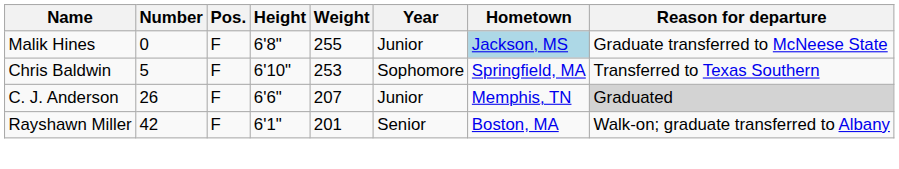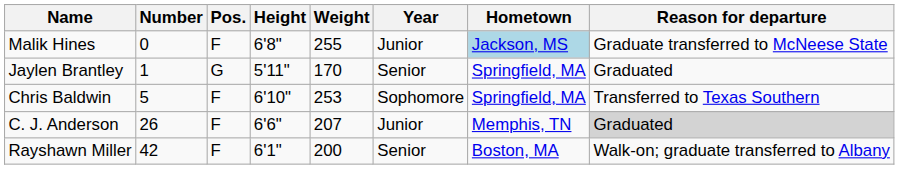 <table class="wikitable sortable" border="1">
 <tr>
 <th>Name</th>
 <th>Number</th>
 <th>Pos.</th>
 <th>Height</th>
 <th>Weight</th>
 <th>Year</th>
 <th>Hometown</th>
 <th class="unsortable">Reason for departure</th>
 </tr>
 <tr>
 <td>Malik Hines</td>
 <td>0</td>
 <td>F</td>
 <td>6'8"</td>
 <td>255</td>
 <td>Junior</td>
 <td style="background: lightblue;"><a href='#'>Jackson, MS</a></td>
 <td>Graduate transferred to <a href='#'>McNeese State</a></td>
+</tr>
+<tr>
+<td>Jaylen Brantley</td>
+<td>1</td>
+<td>G</td>
+<td>5'11"</td>
+<td>170</td>
+<td>Senior</td>
+<td><a href='#'>Springfield, MA</a></td>
+<td>Graduated</td>
 </tr>
 <tr>
 <td>Chris Baldwin</td>
 <td>5</td>
 <td>F</td>
 <td>6'10"</td>
 <td>253</td>
 <td>Sophomore</td>
 <td><a href='#'>Springfield, MA</a></td>
 <td>Transferred to <a href='#'>Texas Southern</a></td>
 </tr>
 <tr>
 <td>C. J. Anderson</td>
 <td>26</td>
 <td>F</td>
 <td>6'6"</td>
 <td>207</td>
 <td>Junior</td>
 <td><a href='#'>Memphis, TN</a></td>
 <td style="background: lightgrey;">Graduated</td>
 </tr>
 <tr>
 <td>Rayshawn Miller</td>
 <td>42</td>
 <td>F</td>
 <td>6'1"</td>
-<td>201</td>
+<td>200</td>
 <td>Senior</td>
 <td><a href='#'>Boston, MA</a></td>
 <td>Walk-on; graduate transferred to <a href='#'>Albany</a></td>
 </tr>
 </table>
